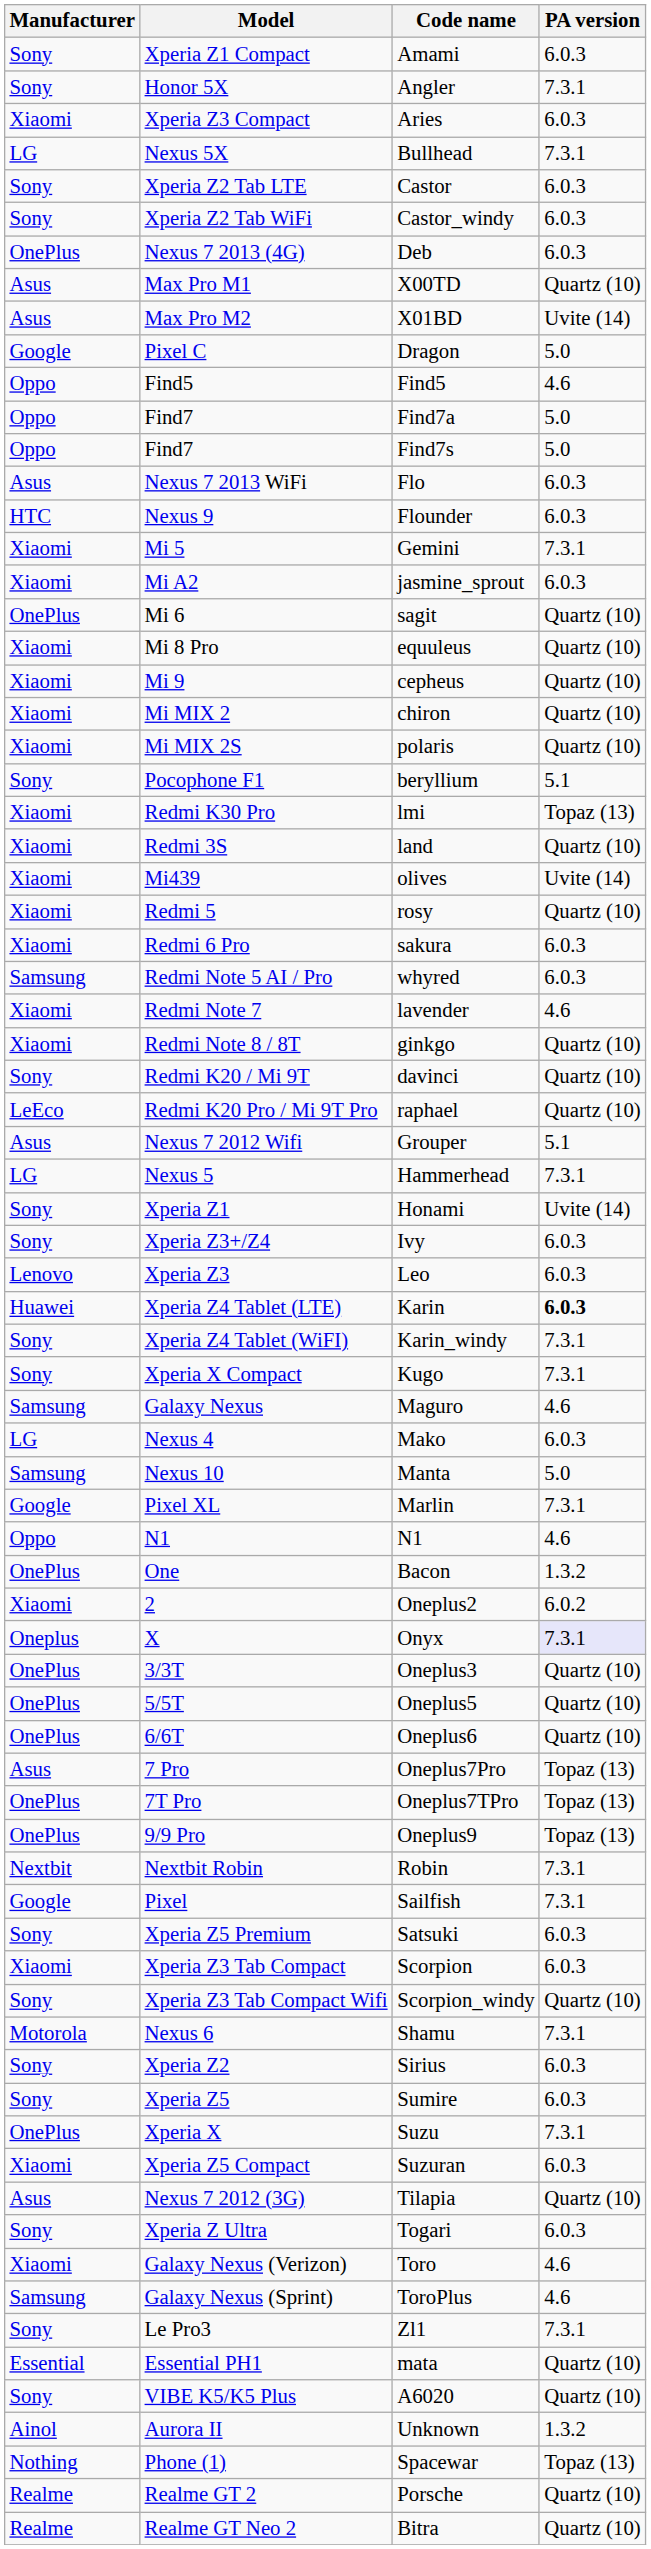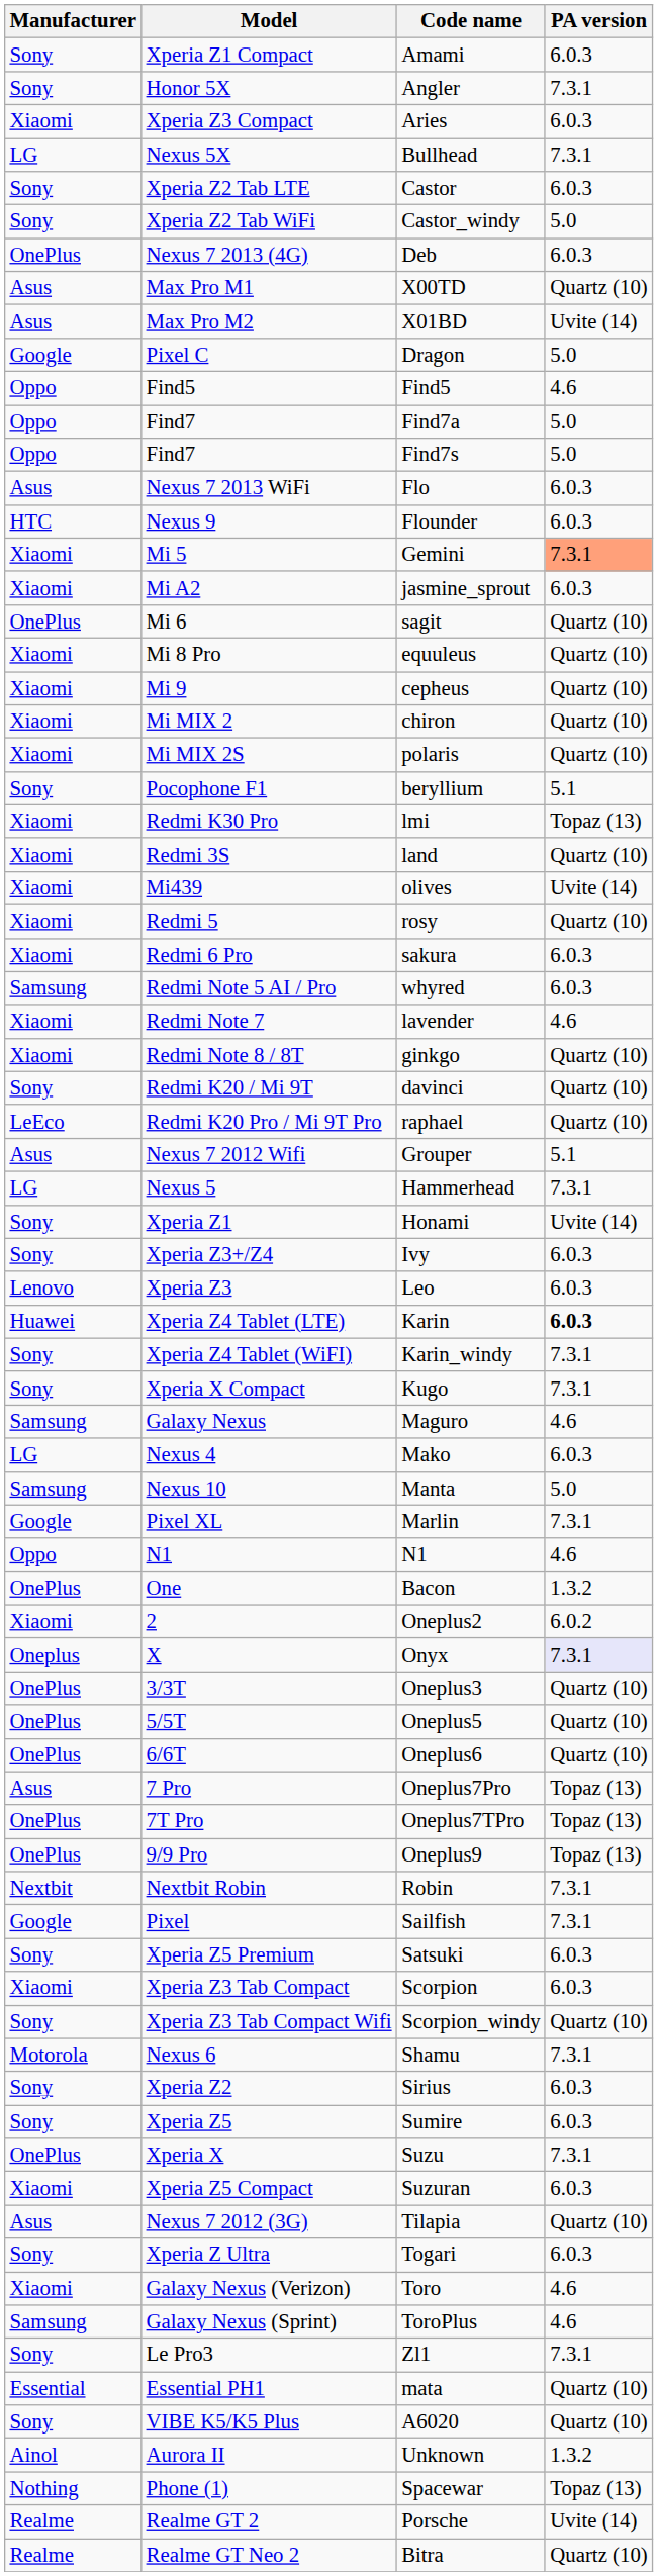 <table class="wikitable sortable">
 <tr>
 <th>Manufacturer</th>
 <th>Model</th>
 <th>Code name</th>
 <th>PA version</th>
 </tr>
 <tr>
 <td><a href='#'>Sony</a></td>
 <td><a href='#'>Xperia Z1 Compact</a></td>
 <td>Amami</td>
 <td>6.0.3</td>
 </tr>
 <tr>
 <td><a href='#'>Sony</a></td>
 <td><a href='#'>Honor 5X</a></td>
 <td>Angler</td>
 <td>7.3.1</td>
 </tr>
 <tr>
 <td><a href='#'>Xiaomi</a></td>
 <td><a href='#'>Xperia Z3 Compact</a></td>
 <td>Aries</td>
 <td>6.0.3</td>
 </tr>
 <tr>
 <td><a href='#'>LG</a></td>
 <td><a href='#'>Nexus 5X</a></td>
 <td>Bullhead</td>
 <td>7.3.1</td>
 </tr>
 <tr>
 <td><a href='#'>Sony</a></td>
 <td><a href='#'>Xperia Z2 Tab LTE</a></td>
 <td>Castor</td>
 <td>6.0.3</td>
 </tr>
 <tr>
 <td><a href='#'>Sony</a></td>
 <td><a href='#'>Xperia Z2 Tab WiFi</a></td>
 <td>Castor_windy</td>
-<td>6.0.3</td>
+<td>5.0</td>
 </tr>
 <tr>
 <td><a href='#'>OnePlus</a></td>
 <td><a href='#'>Nexus 7 2013 (4G)</a></td>
 <td>Deb</td>
 <td>6.0.3</td>
 </tr>
 <tr>
 <td><a href='#'>Asus</a></td>
 <td><a href='#'>Max Pro M1</a></td>
 <td>X00TD</td>
 <td>Quartz (10)</td>
 </tr>
 <tr>
 <td><a href='#'>Asus</a></td>
 <td><a href='#'>Max Pro M2</a></td>
 <td>X01BD</td>
 <td>Uvite (14)</td>
 </tr>
 <tr>
 <td><a href='#'>Google</a></td>
 <td><a href='#'>Pixel C</a></td>
 <td>Dragon</td>
 <td>5.0</td>
 </tr>
 <tr>
 <td><a href='#'>Oppo</a></td>
 <td>Find5</td>
 <td>Find5</td>
 <td>4.6</td>
 </tr>
 <tr>
 <td><a href='#'>Oppo</a></td>
 <td>Find7</td>
 <td>Find7a</td>
 <td>5.0</td>
 </tr>
 <tr>
 <td><a href='#'>Oppo</a></td>
 <td>Find7</td>
 <td>Find7s</td>
 <td>5.0</td>
 </tr>
 <tr>
 <td><a href='#'>Asus</a></td>
 <td><a href='#'>Nexus 7 2013</a> WiFi</td>
 <td>Flo</td>
 <td>6.0.3</td>
 </tr>
 <tr>
 <td><a href='#'>HTC</a></td>
 <td><a href='#'>Nexus 9</a></td>
 <td>Flounder</td>
 <td>6.0.3</td>
 </tr>
 <tr>
 <td><a href='#'>Xiaomi</a></td>
 <td><a href='#'>Mi 5</a></td>
 <td>Gemini</td>
-<td>7.3.1</td>
+<td style="background: lightsalmon;">7.3.1</td>
 </tr>
 <tr>
 <td><a href='#'>Xiaomi</a></td>
 <td><a href='#'>Mi A2</a></td>
 <td>jasmine_sprout</td>
 <td>6.0.3</td>
 </tr>
 <tr>
 <td><a href='#'>OnePlus</a></td>
 <td>Mi 6</td>
 <td>sagit</td>
 <td>Quartz (10)</td>
 </tr>
 <tr>
 <td><a href='#'>Xiaomi</a></td>
 <td>Mi 8 Pro</td>
 <td>equuleus</td>
 <td>Quartz (10)</td>
 </tr>
 <tr>
 <td><a href='#'>Xiaomi</a></td>
 <td><a href='#'>Mi 9</a></td>
 <td>cepheus</td>
 <td>Quartz (10)</td>
 </tr>
 <tr>
 <td><a href='#'>Xiaomi</a></td>
 <td><a href='#'>Mi MIX 2</a></td>
 <td>chiron</td>
 <td>Quartz (10)</td>
 </tr>
 <tr>
 <td><a href='#'>Xiaomi</a></td>
 <td><a href='#'>Mi MIX 2S</a></td>
 <td>polaris</td>
 <td>Quartz (10)</td>
 </tr>
 <tr>
 <td><a href='#'>Sony</a></td>
 <td><a href='#'>Pocophone F1</a></td>
 <td>beryllium</td>
 <td>5.1</td>
 </tr>
 <tr>
 <td><a href='#'>Xiaomi</a></td>
 <td><a href='#'>Redmi K30 Pro</a></td>
 <td>lmi</td>
 <td>Topaz (13)</td>
 </tr>
 <tr>
 <td><a href='#'>Xiaomi</a></td>
 <td><a href='#'>Redmi 3S</a></td>
 <td>land</td>
 <td>Quartz (10)</td>
 </tr>
 <tr>
 <td><a href='#'>Xiaomi</a></td>
 <td><a href='#'>Mi439</a></td>
 <td>olives</td>
 <td>Uvite (14)</td>
 </tr>
 <tr>
 <td><a href='#'>Xiaomi</a></td>
 <td><a href='#'>Redmi 5</a></td>
 <td>rosy</td>
 <td>Quartz (10)</td>
 </tr>
 <tr>
 <td><a href='#'>Xiaomi</a></td>
 <td><a href='#'>Redmi 6 Pro</a></td>
 <td>sakura</td>
 <td>6.0.3</td>
 </tr>
 <tr>
 <td><a href='#'>Samsung</a></td>
 <td><a href='#'>Redmi Note 5 AI / Pro</a></td>
 <td>whyred</td>
 <td>6.0.3</td>
 </tr>
 <tr>
 <td><a href='#'>Xiaomi</a></td>
 <td><a href='#'>Redmi Note 7</a></td>
 <td>lavender</td>
 <td>4.6</td>
 </tr>
 <tr>
 <td><a href='#'>Xiaomi</a></td>
 <td><a href='#'>Redmi Note 8 / 8T</a></td>
 <td>ginkgo</td>
 <td>Quartz (10)</td>
 </tr>
 <tr>
 <td><a href='#'>Sony</a></td>
 <td><a href='#'>Redmi K20 / Mi 9T</a></td>
 <td>davinci</td>
 <td>Quartz (10)</td>
 </tr>
 <tr>
 <td><a href='#'>LeEco</a></td>
 <td><a href='#'>Redmi K20 Pro / Mi 9T Pro</a></td>
 <td>raphael</td>
 <td>Quartz (10)</td>
 </tr>
 <tr>
 <td><a href='#'>Asus</a></td>
 <td><a href='#'>Nexus 7 2012 Wifi</a></td>
 <td>Grouper</td>
 <td>5.1</td>
 </tr>
 <tr>
 <td><a href='#'>LG</a></td>
 <td><a href='#'>Nexus 5</a></td>
 <td>Hammerhead</td>
 <td>7.3.1</td>
 </tr>
 <tr>
 <td><a href='#'>Sony</a></td>
 <td><a href='#'>Xperia Z1</a></td>
 <td>Honami</td>
 <td>Uvite (14)</td>
 </tr>
 <tr>
 <td><a href='#'>Sony</a></td>
 <td><a href='#'>Xperia Z3+/Z4</a></td>
 <td>Ivy</td>
 <td>6.0.3</td>
 </tr>
 <tr>
 <td><a href='#'>Lenovo</a></td>
 <td><a href='#'>Xperia Z3</a></td>
 <td>Leo</td>
 <td>6.0.3</td>
 </tr>
 <tr>
 <td><a href='#'>Huawei</a></td>
 <td><a href='#'>Xperia Z4 Tablet (LTE)</a></td>
 <td>Karin</td>
 <td><strong>6.0.3</strong></td>
 </tr>
 <tr>
 <td><a href='#'>Sony</a></td>
 <td><a href='#'>Xperia Z4 Tablet (WiFI)</a></td>
 <td>Karin_windy</td>
 <td>7.3.1</td>
 </tr>
 <tr>
 <td><a href='#'>Sony</a></td>
 <td><a href='#'>Xperia X Compact</a></td>
 <td>Kugo</td>
 <td>7.3.1</td>
 </tr>
 <tr>
 <td><a href='#'>Samsung</a></td>
 <td><a href='#'>Galaxy Nexus</a></td>
 <td>Maguro</td>
 <td>4.6</td>
 </tr>
 <tr>
 <td><a href='#'>LG</a></td>
 <td><a href='#'>Nexus 4</a></td>
 <td>Mako</td>
 <td>6.0.3</td>
 </tr>
 <tr>
 <td><a href='#'>Samsung</a></td>
 <td><a href='#'>Nexus 10</a></td>
 <td>Manta</td>
 <td>5.0</td>
 </tr>
 <tr>
 <td><a href='#'>Google</a></td>
 <td><a href='#'>Pixel XL</a></td>
 <td>Marlin</td>
 <td>7.3.1</td>
 </tr>
 <tr>
 <td><a href='#'>Oppo</a></td>
 <td><a href='#'>N1</a></td>
 <td>N1</td>
 <td>4.6</td>
 </tr>
 <tr>
 <td><a href='#'>OnePlus</a></td>
 <td><a href='#'>One</a></td>
 <td>Bacon</td>
 <td>1.3.2</td>
 </tr>
 <tr>
 <td><a href='#'>Xiaomi</a></td>
 <td><a href='#'>2</a></td>
 <td>Oneplus2</td>
 <td>6.0.2</td>
 </tr>
 <tr>
 <td><a href='#'>Oneplus</a></td>
 <td><a href='#'>X</a></td>
 <td>Onyx</td>
 <td style="background: lavender;">7.3.1</td>
 </tr>
 <tr>
 <td><a href='#'>OnePlus</a></td>
 <td><a href='#'>3/3T</a></td>
 <td>Oneplus3</td>
 <td>Quartz (10)</td>
 </tr>
 <tr>
 <td><a href='#'>OnePlus</a></td>
 <td><a href='#'>5/5T</a></td>
 <td>Oneplus5</td>
 <td>Quartz (10)</td>
 </tr>
 <tr>
 <td><a href='#'>OnePlus</a></td>
 <td><a href='#'>6/6T</a></td>
 <td>Oneplus6</td>
 <td>Quartz (10)</td>
 </tr>
 <tr>
 <td><a href='#'>Asus</a></td>
 <td><a href='#'>7 Pro</a></td>
 <td>Oneplus7Pro</td>
 <td>Topaz (13)</td>
 </tr>
 <tr>
 <td><a href='#'>OnePlus</a></td>
 <td><a href='#'>7T Pro</a></td>
 <td>Oneplus7TPro</td>
 <td>Topaz (13)</td>
 </tr>
 <tr>
 <td><a href='#'>OnePlus</a></td>
 <td><a href='#'>9/9 Pro</a></td>
 <td>Oneplus9</td>
 <td>Topaz (13)</td>
 </tr>
 <tr>
 <td><a href='#'>Nextbit</a></td>
 <td><a href='#'>Nextbit Robin</a></td>
 <td>Robin</td>
 <td>7.3.1</td>
 </tr>
 <tr>
 <td><a href='#'>Google</a></td>
 <td><a href='#'>Pixel</a></td>
 <td>Sailfish</td>
 <td>7.3.1</td>
 </tr>
 <tr>
 <td><a href='#'>Sony</a></td>
 <td><a href='#'>Xperia Z5 Premium</a></td>
 <td>Satsuki</td>
 <td>6.0.3</td>
 </tr>
 <tr>
 <td><a href='#'>Xiaomi</a></td>
 <td><a href='#'>Xperia Z3 Tab Compact</a></td>
 <td>Scorpion</td>
 <td>6.0.3</td>
 </tr>
 <tr>
 <td><a href='#'>Sony</a></td>
 <td><a href='#'>Xperia Z3 Tab Compact Wifi</a></td>
 <td>Scorpion_windy</td>
 <td>Quartz (10)</td>
 </tr>
 <tr>
 <td><a href='#'>Motorola</a></td>
 <td><a href='#'>Nexus 6</a></td>
 <td>Shamu</td>
 <td>7.3.1</td>
 </tr>
 <tr>
 <td><a href='#'>Sony</a></td>
 <td><a href='#'>Xperia Z2</a></td>
 <td>Sirius</td>
 <td>6.0.3</td>
 </tr>
 <tr>
 <td><a href='#'>Sony</a></td>
 <td><a href='#'>Xperia Z5</a></td>
 <td>Sumire</td>
 <td>6.0.3</td>
 </tr>
 <tr>
 <td><a href='#'>OnePlus</a></td>
 <td><a href='#'>Xperia X</a></td>
 <td>Suzu</td>
 <td>7.3.1</td>
 </tr>
 <tr>
 <td><a href='#'>Xiaomi</a></td>
 <td><a href='#'>Xperia Z5 Compact</a></td>
 <td>Suzuran</td>
 <td>6.0.3</td>
 </tr>
 <tr>
 <td><a href='#'>Asus</a></td>
 <td><a href='#'>Nexus 7 2012 (3G)</a></td>
 <td>Tilapia</td>
 <td>Quartz (10)</td>
 </tr>
 <tr>
 <td><a href='#'>Sony</a></td>
 <td><a href='#'>Xperia Z Ultra</a></td>
 <td>Togari</td>
 <td>6.0.3</td>
 </tr>
 <tr>
 <td><a href='#'>Xiaomi</a></td>
 <td><a href='#'>Galaxy Nexus</a> (Verizon)</td>
 <td>Toro</td>
 <td>4.6</td>
 </tr>
 <tr>
 <td><a href='#'>Samsung</a></td>
 <td><a href='#'>Galaxy Nexus</a> (Sprint)</td>
 <td>ToroPlus</td>
 <td>4.6</td>
 </tr>
 <tr>
 <td><a href='#'>Sony</a></td>
 <td>Le Pro3</td>
 <td>Zl1</td>
 <td>7.3.1</td>
 </tr>
 <tr>
 <td><a href='#'>Essential</a></td>
 <td><a href='#'>Essential PH1</a></td>
 <td>mata</td>
 <td>Quartz (10)</td>
 </tr>
 <tr>
 <td><a href='#'>Sony</a></td>
 <td><a href='#'>VIBE K5/K5 Plus</a></td>
 <td>A6020</td>
 <td>Quartz (10)</td>
 </tr>
 <tr>
 <td><a href='#'>Ainol</a></td>
 <td><a href='#'>Aurora II</a></td>
 <td>Unknown</td>
 <td>1.3.2</td>
 </tr>
 <tr>
 <td><a href='#'>Nothing</a></td>
 <td><a href='#'>Phone (1)</a></td>
 <td>Spacewar</td>
 <td>Topaz (13)</td>
 </tr>
 <tr>
 <td><a href='#'>Realme</a></td>
 <td><a href='#'>Realme GT 2</a></td>
 <td>Porsche</td>
-<td>Quartz (10)</td>
+<td>Uvite (14)</td>
 </tr>
 <tr>
 <td><a href='#'>Realme</a></td>
 <td><a href='#'>Realme GT Neo 2</a></td>
 <td>Bitra</td>
 <td>Quartz (10)</td>
 </tr>
 </table>
